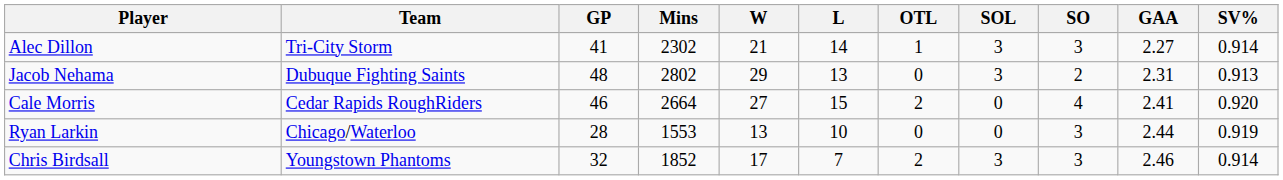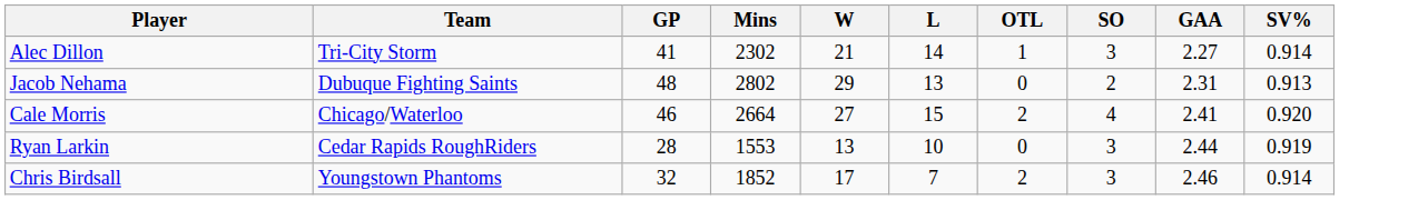 <table class="wikitable sortable" style="text-align: center">
 <tr>
 <td class="unsortable" align=center bgcolor=#F2F2F2 style="width: 15em"><strong>Player</strong></td>
 <th style="width: 15em">Team</th>
 <th style="width: 4em">GP</th>
 <th style="width: 4em">Mins</th>
 <th style="width: 4em">W</th>
 <th style="width: 4em">L</th>
 <th style="width: 4em">OTL</th>
-<th style="width: 4em">SOL</th>
 <th style="width: 4em">SO</th>
 <th style="width: 4em">GAA</th>
 <th style="width: 4em">SV%</th>
 </tr>
 <tr>
 <td align=left><a href='#'>Alec Dillon</a></td>
 <td align=left><a href='#'>Tri-City Storm</a></td>
 <td>41</td>
 <td>2302</td>
 <td>21</td>
 <td>14</td>
 <td>1</td>
 <td>3</td>
-<td>3</td>
 <td>2.27</td>
 <td>0.914</td>
 </tr>
 <tr>
 <td align=left><a href='#'>Jacob Nehama</a></td>
 <td align=left><a href='#'>Dubuque Fighting Saints</a></td>
 <td>48</td>
 <td>2802</td>
 <td>29</td>
 <td>13</td>
 <td>0</td>
-<td>3</td>
 <td>2</td>
 <td>2.31</td>
 <td>0.913</td>
 </tr>
 <tr>
 <td align=left><a href='#'>Cale Morris</a></td>
-<td align=left><a href='#'>Cedar Rapids RoughRiders</a></td>
+<td align=left><a href='#'>Chicago</a>/<a href='#'>Waterloo</a></td>
 <td>46</td>
 <td>2664</td>
 <td>27</td>
 <td>15</td>
 <td>2</td>
-<td>0</td>
 <td>4</td>
 <td>2.41</td>
 <td>0.920</td>
 </tr>
 <tr>
 <td align=left><a href='#'>Ryan Larkin</a></td>
-<td align=left><a href='#'>Chicago</a>/<a href='#'>Waterloo</a></td>
+<td align=left><a href='#'>Cedar Rapids RoughRiders</a></td>
 <td>28</td>
 <td>1553</td>
 <td>13</td>
 <td>10</td>
-<td>0</td>
 <td>0</td>
 <td>3</td>
 <td>2.44</td>
 <td>0.919</td>
 </tr>
 <tr>
 <td align=left><a href='#'>Chris Birdsall</a></td>
 <td align=left><a href='#'>Youngstown Phantoms</a></td>
 <td>32</td>
 <td>1852</td>
 <td>17</td>
 <td>7</td>
 <td>2</td>
 <td>3</td>
-<td>3</td>
 <td>2.46</td>
 <td>0.914</td>
 </tr>
 </table>
